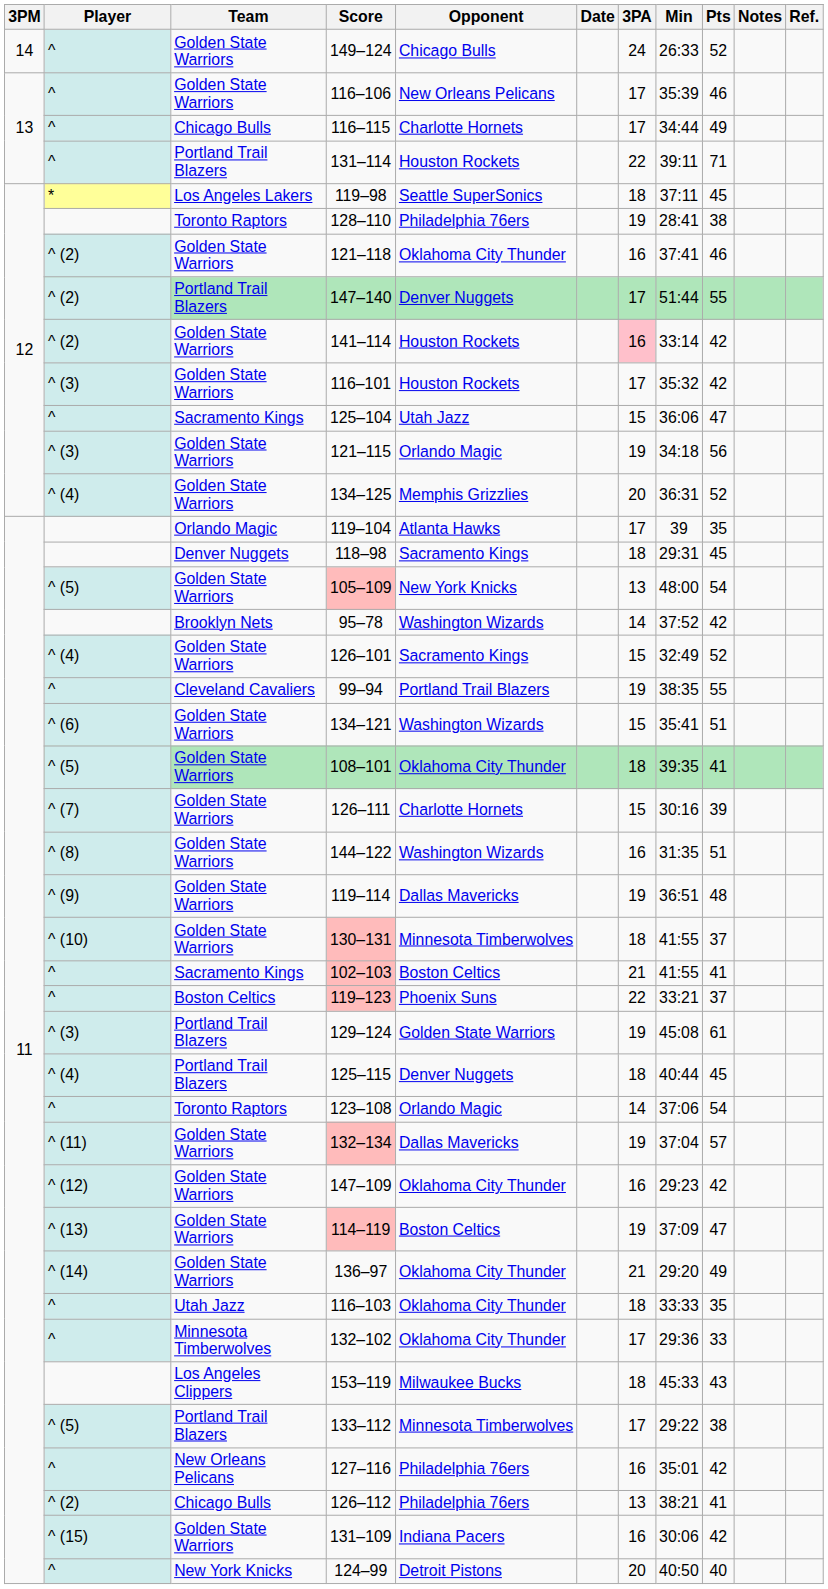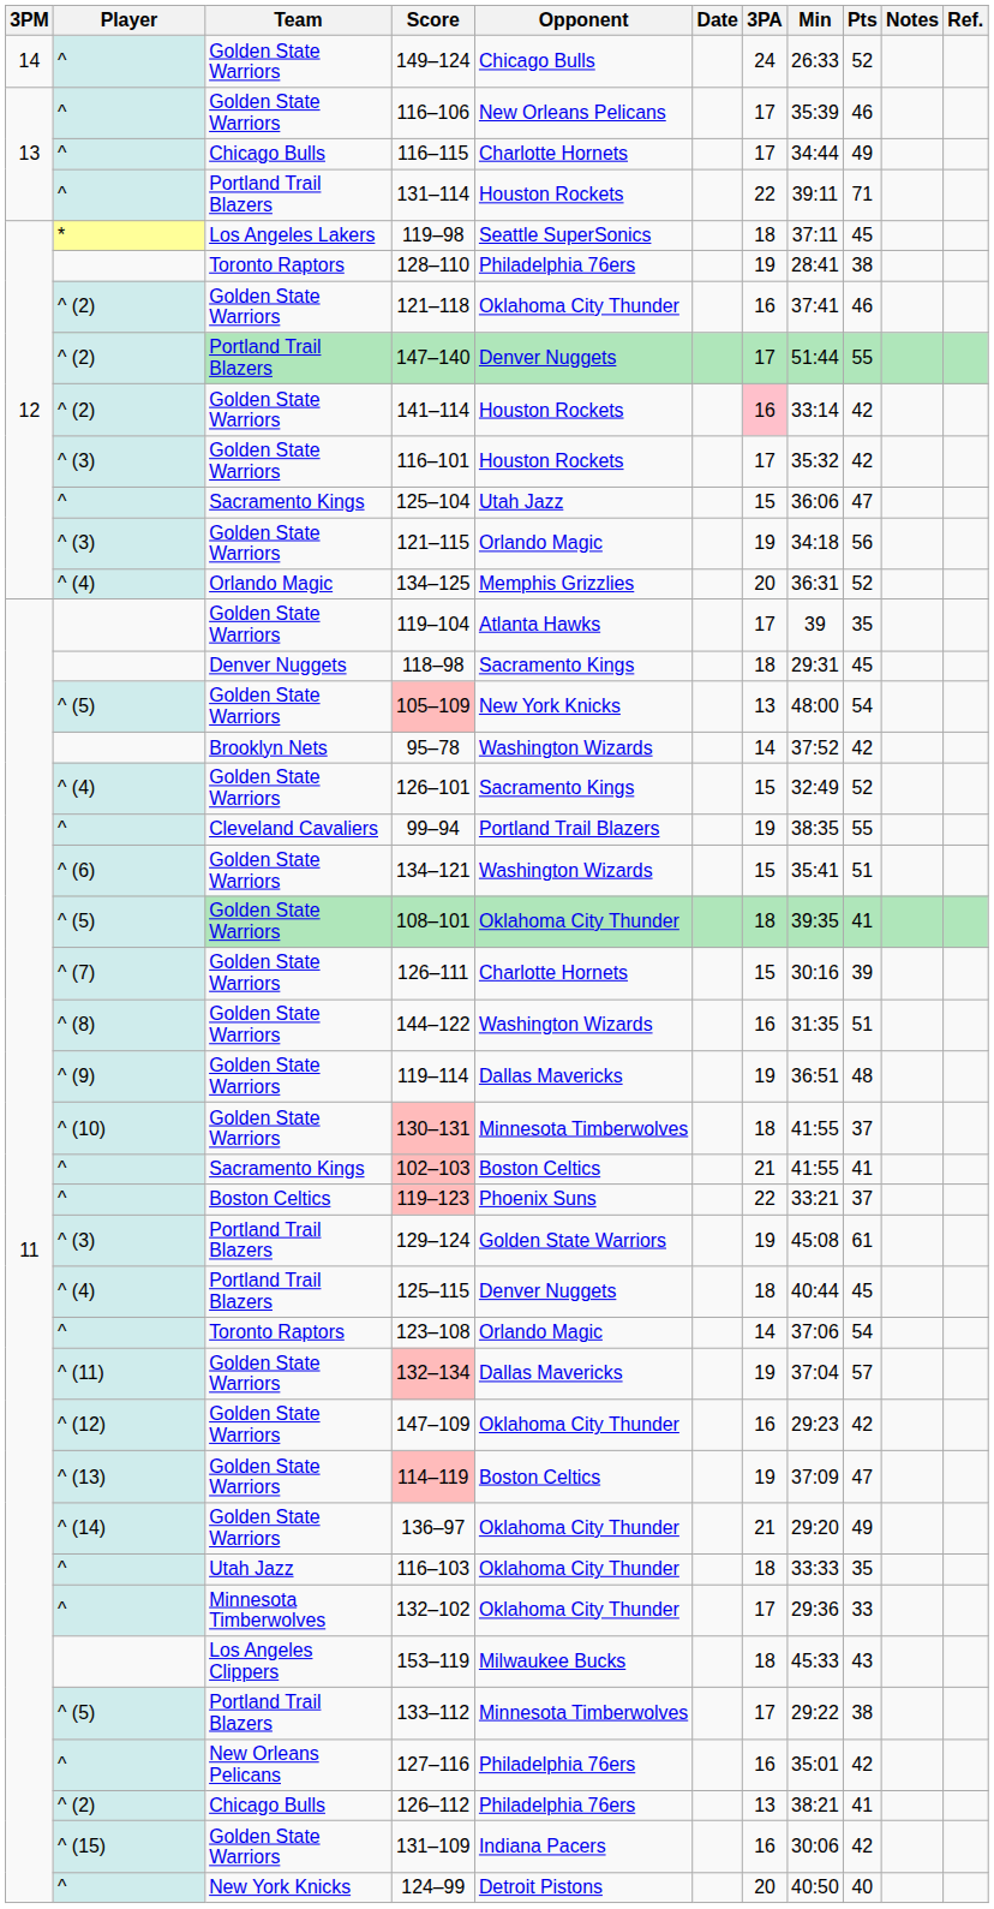 <table class="wikitable sortable">
 <tr>
 <th>3PM</th>
 <th width=120>Player</th>
 <th width=150>Team</th>
 <th>Score</th>
 <th>Opponent</th>
 <th>Date</th>
 <th>3PA</th>
 <th>Min</th>
 <th>Pts</th>
 <th class="unsortable">Notes</th>
 <th class="unsortable">Ref.</th>
 </tr>
 <tr>
 <td align=center>14</td>
 <td style="background-color:#CFECEC">^</td>
 <td><a href='#'>Golden State Warriors</a></td>
 <td align=center>149–124</td>
 <td><a href='#'>Chicago Bulls</a></td>
 <td></td>
 <td align=center>24</td>
 <td align=center>26:33</td>
 <td align=center>52</td>
 <td></td>
 <td></td>
 </tr>
 <tr>
 <td align=center rowspan=3>13</td>
 <td style="background-color:#CFECEC">^</td>
 <td><a href='#'>Golden State Warriors</a></td>
 <td align=center>116–106</td>
 <td><a href='#'>New Orleans Pelicans</a></td>
 <td></td>
 <td align=center>17</td>
 <td align=center>35:39</td>
 <td align=center>46</td>
 <td></td>
 <td></td>
 </tr>
 <tr>
 <td style="background-color:#CFECEC">^</td>
 <td><a href='#'>Chicago Bulls</a></td>
 <td align=center>116–115</td>
 <td><a href='#'>Charlotte Hornets</a></td>
 <td></td>
 <td align=center>17</td>
 <td align=center>34:44</td>
 <td align=center>49</td>
 <td></td>
 <td></td>
 </tr>
 <tr>
 <td style="background-color:#CFECEC">^</td>
 <td><a href='#'>Portland Trail Blazers</a></td>
 <td align=center>131–114</td>
 <td><a href='#'>Houston Rockets</a></td>
 <td></td>
 <td align=center>22</td>
 <td align=center>39:11</td>
 <td align=center>71</td>
 <td></td>
 <td></td>
 </tr>
 <tr>
 <td align=center rowspan=9>12</td>
 <td style="background-color:#FFFF99">*</td>
 <td><a href='#'>Los Angeles Lakers</a></td>
 <td align=center>119–98</td>
 <td><a href='#'>Seattle SuperSonics</a></td>
 <td></td>
 <td align=center>18</td>
 <td align=center>37:11</td>
 <td align=center>45</td>
 <td></td>
 <td></td>
 </tr>
 <tr>
 <td></td>
 <td><a href='#'>Toronto Raptors</a></td>
 <td align=center>128–110</td>
 <td><a href='#'>Philadelphia 76ers</a></td>
 <td></td>
 <td align=center>19</td>
 <td align=center>28:41</td>
 <td align=center>38</td>
 <td></td>
 <td></td>
 </tr>
 <tr>
 <td style="background-color:#CFECEC">^ (2)</td>
 <td><a href='#'>Golden State Warriors</a></td>
 <td align=center>121–118</td>
 <td><a href='#'>Oklahoma City Thunder</a></td>
 <td></td>
 <td align=center>16</td>
 <td align=center>37:41</td>
 <td align=center>46</td>
 <td></td>
 <td></td>
 </tr>
 <tr bgcolor="#AFE6BA">
 <td style="background-color:#CFECEC">^ (2)</td>
 <td><a href='#'>Portland Trail Blazers</a></td>
 <td align=center>147–140</td>
 <td><a href='#'>Denver Nuggets</a></td>
 <td></td>
 <td align=center>17</td>
 <td align=center>51:44</td>
 <td align=center>55</td>
 <td></td>
 <td></td>
 </tr>
 <tr>
 <td style="background-color:#CFECEC">^ (2)</td>
 <td><a href='#'>Golden State Warriors</a></td>
 <td align=center>141–114</td>
 <td><a href='#'>Houston Rockets</a></td>
 <td></td>
 <td align=center style="background: pink;">16</td>
 <td align=center>33:14</td>
 <td align=center>42</td>
 <td></td>
 <td></td>
 </tr>
 <tr>
 <td style="background-color:#CFECEC">^ (3)</td>
 <td><a href='#'>Golden State Warriors</a></td>
 <td align=center>116–101</td>
 <td><a href='#'>Houston Rockets</a></td>
 <td></td>
 <td align=center>17</td>
 <td align=center>35:32</td>
 <td align=center>42</td>
 <td></td>
 <td></td>
 </tr>
 <tr>
 <td style="background-color:#CFECEC">^</td>
 <td><a href='#'>Sacramento Kings</a></td>
 <td align=center>125–104</td>
 <td><a href='#'>Utah Jazz</a></td>
 <td></td>
 <td align=center>15</td>
 <td align=center>36:06</td>
 <td align=center>47</td>
 <td></td>
 <td></td>
 </tr>
 <tr>
 <td style="background-color:#CFECEC">^ (3)</td>
 <td><a href='#'>Golden State Warriors</a></td>
 <td align=center>121–115</td>
 <td><a href='#'>Orlando Magic</a></td>
 <td></td>
 <td align=center>19</td>
 <td align=center>34:18</td>
 <td align=center>56</td>
 <td></td>
 <td></td>
 </tr>
 <tr>
 <td style="background-color:#CFECEC">^ (4)</td>
-<td><a href='#'>Golden State Warriors</a></td>
+<td><a href='#'>Orlando Magic</a></td>
 <td align=center>134–125</td>
 <td><a href='#'>Memphis Grizzlies</a></td>
 <td></td>
 <td align=center>20</td>
 <td align=center>36:31</td>
 <td align=center>52</td>
 <td></td>
 <td></td>
 </tr>
 <tr>
 <td align=center rowspan=29>11</td>
 <td></td>
-<td><a href='#'>Orlando Magic</a></td>
+<td><a href='#'>Golden State Warriors</a></td>
 <td align=center>119–104</td>
 <td><a href='#'>Atlanta Hawks</a></td>
 <td></td>
 <td align=center>17</td>
 <td align=center>39</td>
 <td align=center>35</td>
 <td></td>
 <td></td>
 </tr>
 <tr>
 <td></td>
 <td><a href='#'>Denver Nuggets</a></td>
 <td align=center>118–98</td>
 <td><a href='#'>Sacramento Kings</a></td>
 <td></td>
 <td align=center>18</td>
 <td align=center>29:31</td>
 <td align=center>45</td>
 <td></td>
 <td></td>
 </tr>
 <tr>
 <td style="background-color:#CFECEC">^ (5)</td>
 <td><a href='#'>Golden State Warriors</a></td>
 <td style="background-color:#ffbbbb; text-align:center">105–109</td>
 <td><a href='#'>New York Knicks</a></td>
 <td></td>
 <td align=center>13</td>
 <td align=center>48:00</td>
 <td align=center>54</td>
 <td></td>
 <td></td>
 </tr>
 <tr>
 <td></td>
 <td><a href='#'>Brooklyn Nets</a></td>
 <td align=center>95–78</td>
 <td><a href='#'>Washington Wizards</a></td>
 <td></td>
 <td align=center>14</td>
 <td align=center>37:52</td>
 <td align=center>42</td>
 <td></td>
 <td></td>
 </tr>
 <tr>
 <td style="background-color:#CFECEC">^ (4)</td>
 <td><a href='#'>Golden State Warriors</a></td>
 <td align=center>126–101</td>
 <td><a href='#'>Sacramento Kings</a></td>
 <td></td>
 <td align=center>15</td>
 <td align=center>32:49</td>
 <td align=center>52</td>
 <td></td>
 <td></td>
 </tr>
 <tr>
 <td style="background-color:#CFECEC">^</td>
 <td><a href='#'>Cleveland Cavaliers</a></td>
 <td align=center>99–94</td>
 <td><a href='#'>Portland Trail Blazers</a></td>
 <td></td>
 <td align=center>19</td>
 <td align=center>38:35</td>
 <td align=center>55</td>
 <td></td>
 <td></td>
 </tr>
 <tr>
 <td style="background-color:#CFECEC">^ (6)</td>
 <td><a href='#'>Golden State Warriors</a></td>
 <td align=center>134–121</td>
 <td><a href='#'>Washington Wizards</a></td>
 <td></td>
 <td align=center>15</td>
 <td align=center>35:41</td>
 <td align=center>51</td>
 <td></td>
 <td></td>
 </tr>
 <tr bgcolor="#AFE6BA">
 <td style="background-color:#CFECEC">^ (5)</td>
 <td><a href='#'>Golden State Warriors</a></td>
 <td align=center>108–101</td>
 <td><a href='#'>Oklahoma City Thunder</a></td>
 <td></td>
 <td align=center>18</td>
 <td align=center>39:35</td>
 <td align=center>41</td>
 <td></td>
 <td></td>
 </tr>
 <tr>
 <td style="background-color:#CFECEC">^ (7)</td>
 <td><a href='#'>Golden State Warriors</a></td>
 <td align=center>126–111</td>
 <td><a href='#'>Charlotte Hornets</a></td>
 <td></td>
 <td align=center>15</td>
 <td align=center>30:16</td>
 <td align=center>39</td>
 <td></td>
 <td></td>
 </tr>
 <tr>
 <td style="background-color:#CFECEC">^ (8)</td>
 <td><a href='#'>Golden State Warriors</a></td>
 <td align=center>144–122</td>
 <td><a href='#'>Washington Wizards</a></td>
 <td></td>
 <td align=center>16</td>
 <td align=center>31:35</td>
 <td align=center>51</td>
 <td></td>
 <td></td>
 </tr>
 <tr>
 <td style="background-color:#CFECEC">^ (9)</td>
 <td><a href='#'>Golden State Warriors</a></td>
 <td align=center>119–114</td>
 <td><a href='#'>Dallas Mavericks</a></td>
 <td></td>
 <td align=center>19</td>
 <td align=center>36:51</td>
 <td align=center>48</td>
 <td></td>
 <td></td>
 </tr>
 <tr>
 <td style="background-color:#CFECEC">^ (10)</td>
 <td><a href='#'>Golden State Warriors</a></td>
 <td style="background-color:#ffbbbb; text-align:center">130–131</td>
 <td><a href='#'>Minnesota Timberwolves</a></td>
 <td></td>
 <td align=center>18</td>
 <td align=center>41:55</td>
 <td align=center>37</td>
 <td></td>
 <td></td>
 </tr>
 <tr>
 <td style="background-color:#CFECEC">^</td>
 <td><a href='#'>Sacramento Kings</a></td>
 <td style="background-color:#ffbbbb; text-align:center">102–103</td>
 <td><a href='#'>Boston Celtics</a></td>
 <td></td>
 <td align=center>21</td>
 <td align=center>41:55</td>
 <td align=center>41</td>
 <td></td>
 <td></td>
 </tr>
 <tr>
 <td style="background-color:#CFECEC">^</td>
 <td><a href='#'>Boston Celtics</a></td>
 <td style="background-color:#ffbbbb; text-align:center">119–123</td>
 <td><a href='#'>Phoenix Suns</a></td>
 <td></td>
 <td align=center>22</td>
 <td align=center>33:21</td>
 <td align=center>37</td>
 <td></td>
 <td></td>
 </tr>
 <tr>
 <td style="background-color:#CFECEC">^ (3)</td>
 <td><a href='#'>Portland Trail Blazers</a></td>
 <td align=center>129–124</td>
 <td><a href='#'>Golden State Warriors</a></td>
 <td></td>
 <td align=center>19</td>
 <td align=center>45:08</td>
 <td align=center>61</td>
 <td></td>
 <td></td>
 </tr>
 <tr>
 <td style="background-color:#CFECEC">^ (4)</td>
 <td><a href='#'>Portland Trail Blazers</a></td>
 <td align=center>125–115</td>
 <td><a href='#'>Denver Nuggets</a></td>
 <td></td>
 <td align=center>18</td>
 <td align=center>40:44</td>
 <td align=center>45</td>
 <td></td>
 <td></td>
 </tr>
 <tr>
 <td style="background-color:#CFECEC">^</td>
 <td><a href='#'>Toronto Raptors</a></td>
 <td align=center>123–108</td>
 <td><a href='#'>Orlando Magic</a></td>
 <td></td>
 <td align=center>14</td>
 <td align=center>37:06</td>
 <td align=center>54</td>
 <td></td>
 <td></td>
 </tr>
 <tr>
 <td style="background-color:#CFECEC">^ (11)</td>
 <td><a href='#'>Golden State Warriors</a></td>
 <td style="background-color:#ffbbbb; text-align:center">132–134</td>
 <td><a href='#'>Dallas Mavericks</a></td>
 <td></td>
 <td align=center>19</td>
 <td align=center>37:04</td>
 <td align=center>57</td>
 <td></td>
 <td></td>
 </tr>
 <tr>
 <td style="background-color:#CFECEC">^ (12)</td>
 <td><a href='#'>Golden State Warriors</a></td>
 <td align=center>147–109</td>
 <td><a href='#'>Oklahoma City Thunder</a></td>
 <td></td>
 <td align=center>16</td>
 <td align=center>29:23</td>
 <td align=center>42</td>
 <td></td>
 <td></td>
 </tr>
 <tr>
 <td style="background-color:#CFECEC">^ (13)</td>
 <td><a href='#'>Golden State Warriors</a></td>
 <td style="background-color:#ffbbbb; text-align:center">114–119</td>
 <td><a href='#'>Boston Celtics</a></td>
 <td></td>
 <td align=center>19</td>
 <td align=center>37:09</td>
 <td align=center>47</td>
 <td></td>
 <td></td>
 </tr>
 <tr>
 <td style="background-color:#CFECEC">^ (14)</td>
 <td><a href='#'>Golden State Warriors</a></td>
 <td align=center>136–97</td>
 <td><a href='#'>Oklahoma City Thunder</a></td>
 <td></td>
 <td align=center>21</td>
 <td align=center>29:20</td>
 <td align=center>49</td>
 <td></td>
 <td></td>
 </tr>
 <tr>
 <td style="background-color:#CFECEC">^</td>
 <td><a href='#'>Utah Jazz</a></td>
 <td align=center>116–103</td>
 <td><a href='#'>Oklahoma City Thunder</a></td>
 <td></td>
 <td align=center>18</td>
 <td align=center>33:33</td>
 <td align=center>35</td>
 <td></td>
 <td></td>
 </tr>
 <tr>
 <td style="background-color:#CFECEC">^</td>
 <td><a href='#'>Minnesota Timberwolves</a></td>
 <td align=center>132–102</td>
 <td><a href='#'>Oklahoma City Thunder</a></td>
 <td></td>
 <td align=center>17</td>
 <td align=center>29:36</td>
 <td align=center>33</td>
 <td></td>
 <td></td>
 </tr>
 <tr>
 <td></td>
 <td><a href='#'>Los Angeles Clippers</a></td>
 <td align=center>153–119</td>
 <td><a href='#'>Milwaukee Bucks</a></td>
 <td></td>
 <td align=center>18</td>
 <td align=center>45:33</td>
 <td align=center>43</td>
 <td></td>
 <td></td>
 </tr>
 <tr>
 <td style="background-color:#CFECEC">^ (5)</td>
 <td><a href='#'>Portland Trail Blazers</a></td>
 <td align=center>133–112</td>
 <td><a href='#'>Minnesota Timberwolves</a></td>
 <td></td>
 <td align=center>17</td>
 <td align=center>29:22</td>
 <td align=center>38</td>
 <td></td>
 <td></td>
 </tr>
 <tr>
 <td style="background-color:#CFECEC">^</td>
 <td><a href='#'>New Orleans Pelicans</a></td>
 <td align=center>127–116</td>
 <td><a href='#'>Philadelphia 76ers</a></td>
 <td></td>
 <td align=center>16</td>
 <td align=center>35:01</td>
 <td align=center>42</td>
 <td></td>
 <td></td>
 </tr>
 <tr>
 <td style="background-color:#CFECEC">^ (2)</td>
 <td><a href='#'>Chicago Bulls</a></td>
 <td align=center>126–112</td>
 <td><a href='#'>Philadelphia 76ers</a></td>
 <td></td>
 <td align=center>13</td>
 <td align=center>38:21</td>
 <td align=center>41</td>
 <td></td>
 <td></td>
 </tr>
 <tr>
 <td style="background-color:#CFECEC">^ (15)</td>
 <td><a href='#'>Golden State Warriors</a></td>
 <td align=center>131–109</td>
 <td><a href='#'>Indiana Pacers</a></td>
 <td></td>
 <td align=center>16</td>
 <td align=center>30:06</td>
 <td align=center>42</td>
 <td></td>
 <td></td>
 </tr>
 <tr>
 <td style="background-color:#CFECEC">^</td>
 <td><a href='#'>New York Knicks</a></td>
 <td align=center>124–99</td>
 <td><a href='#'>Detroit Pistons</a></td>
 <td></td>
 <td align=center>20</td>
 <td align=center>40:50</td>
 <td align=center>40</td>
 <td></td>
 <td></td>
 </tr>
 </table>
